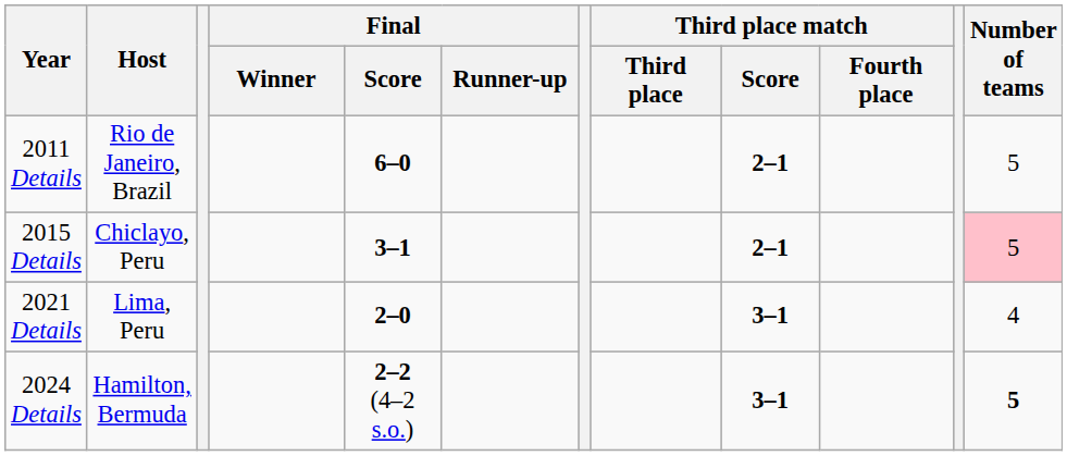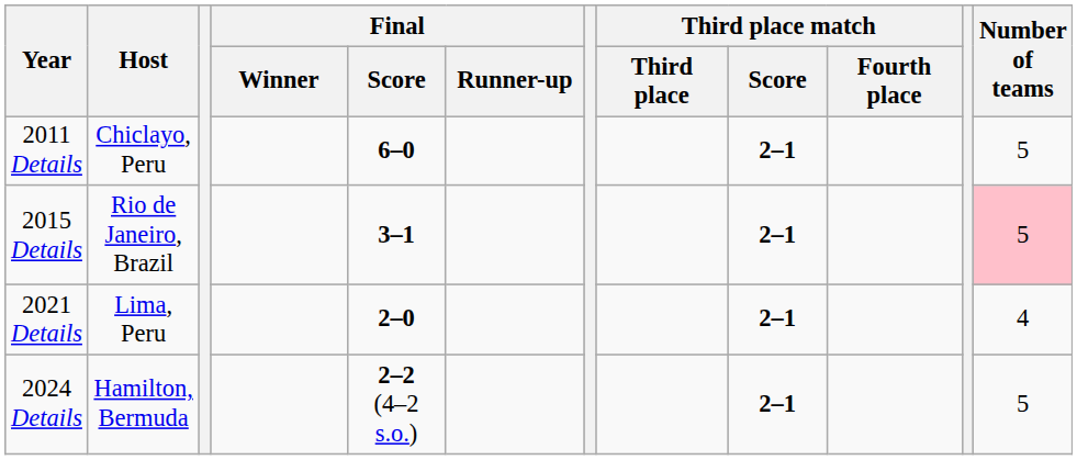 <table class="wikitable" style="text-align:center;width:100%; font-size:90%;">
 <tr>
 <th rowspan=2 width=5%>Year</th>
 <th rowspan=2 width=10%>Host</th>
 <th width=1% rowspan=6></th>
 <th colspan=3>Final</th>
 <th width=1% rowspan=6></th>
 <th colspan=3>Third place match</th>
 <th width=1% rowspan=6></th>
 <th width=4% rowspan=2>Number of teams</th>
 </tr>
 <tr>
 <th width=14%>Winner</th>
 <th width=10%>Score</th>
 <th width=14%>Runner-up</th>
 <th width=14%>Third place</th>
 <th width=10%>Score</th>
 <th width=14%>Fourth place</th>
 </tr>
 <tr>
 <td>2011<br><em><a href='#'>Details</a></em></td>
-<td><a href='#'>Rio de Janeiro</a>, Brazil</td>
+<td><a href='#'>Chiclayo</a>, Peru</td>
 <td><strong></strong></td>
 <td><strong>6–0</strong></td>
 <td></td>
 <td></td>
 <td><strong>2–1</strong></td>
 <td></td>
 <td>5</td>
 </tr>
 <tr>
 <td>2015<br><em><a href='#'>Details</a></em></td>
-<td><a href='#'>Chiclayo</a>, Peru</td>
+<td><a href='#'>Rio de Janeiro</a>, Brazil</td>
 <td><strong></strong></td>
 <td><strong>3–1</strong></td>
 <td></td>
 <td></td>
 <td><strong>2–1</strong></td>
 <td></td>
 <td style="background: pink;">5</td>
 </tr>
 <tr>
 <td>2021<br><em><a href='#'>Details</a></em></td>
 <td><a href='#'>Lima</a>, Peru</td>
 <td><strong></strong></td>
 <td><strong>2–0</strong></td>
 <td></td>
 <td></td>
-<td><strong>3–1</strong></td>
+<td><strong>2–1</strong></td>
 <td></td>
 <td>4</td>
 </tr>
 <tr>
 <td>2024<br><em><a href='#'>Details</a></em></td>
 <td><a href='#'>Hamilton, Bermuda</a></td>
 <td><strong></strong></td>
 <td><strong>2–2</strong><br>(4–2 <a href='#'>s.o.</a>)</td>
 <td></td>
 <td></td>
-<td><strong>3–1</strong></td>
+<td><strong>2–1</strong></td>
 <td></td>
-<td><strong>5</strong></td>
+<td>5</td>
 </tr>
 </table>
